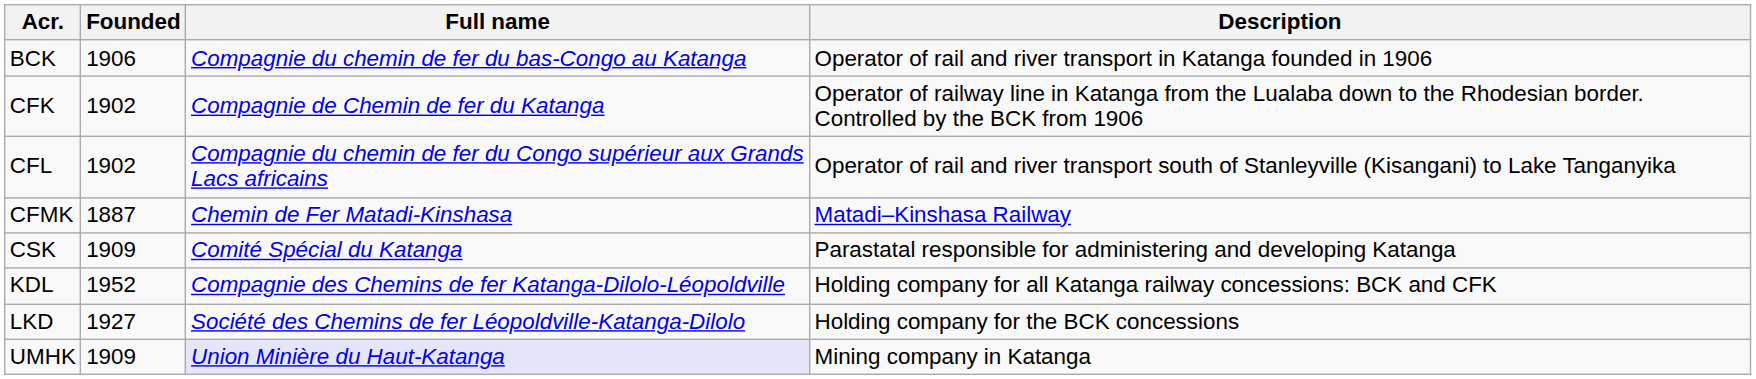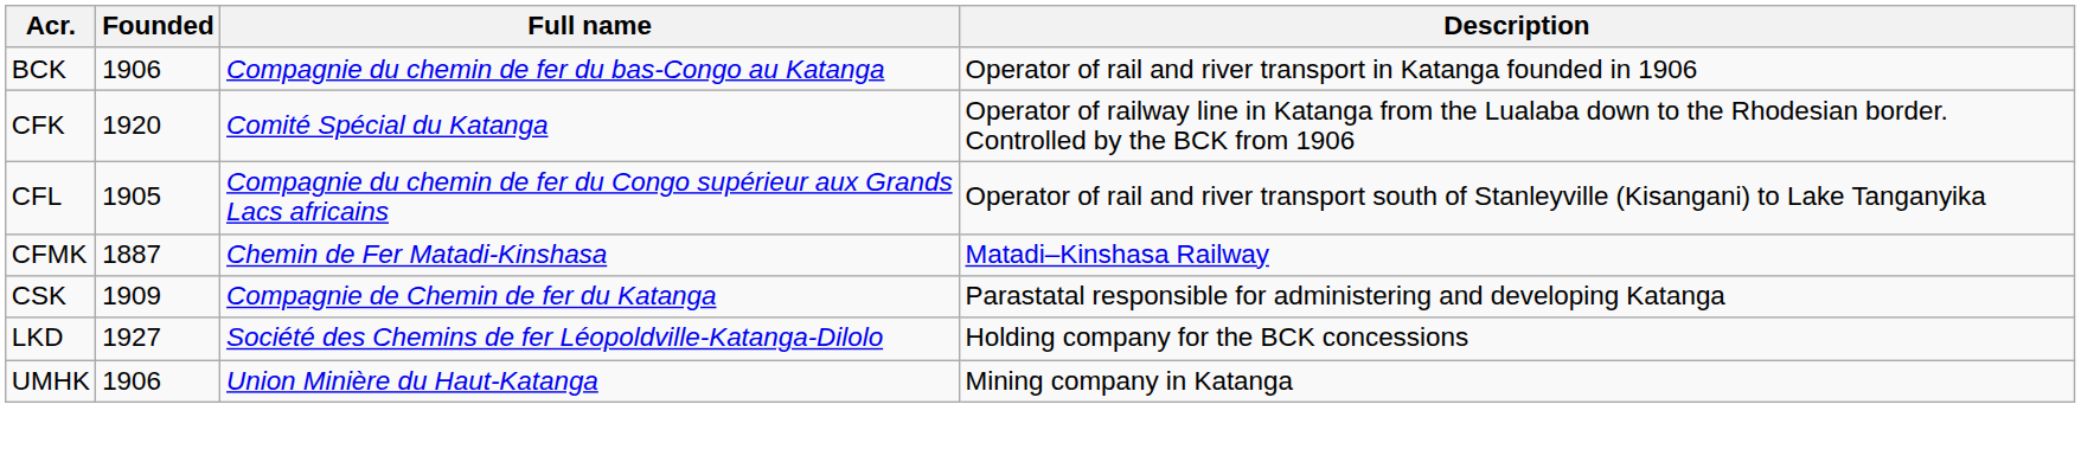 <table class="wikitable sortable">
 <tr>
 <th>Acr.</th>
 <th>Founded</th>
 <th>Full name</th>
 <th>Description</th>
 </tr>
 <tr>
 <td>BCK</td>
 <td>1906</td>
 <td><em><a href='#'>Compagnie du chemin de fer du bas-Congo au Katanga</a></em></td>
 <td>Operator of rail and river transport in Katanga founded in 1906</td>
 </tr>
 <tr>
 <td>CFK</td>
-<td>1902</td>
-<td><em><a href='#'>Compagnie de Chemin de fer du Katanga</a></em></td>
+<td>1920</td>
+<td><em><a href='#'>Comité Spécial du Katanga</a></em></td>
 <td>Operator of railway line in Katanga from the Lualaba down to the Rhodesian border. Controlled by the BCK from 1906</td>
 </tr>
 <tr>
 <td>CFL</td>
-<td>1902</td>
+<td>1905</td>
 <td><em><a href='#'>Compagnie du chemin de fer du Congo supérieur aux Grands Lacs africains</a></em></td>
 <td>Operator of rail and river transport south of Stanleyville (Kisangani) to Lake Tanganyika</td>
 </tr>
 <tr>
 <td>CFMK</td>
 <td>1887</td>
 <td><em><a href='#'>Chemin de Fer Matadi-Kinshasa</a></em></td>
 <td><a href='#'>Matadi–Kinshasa Railway</a></td>
 </tr>
 <tr>
 <td>CSK</td>
 <td>1909</td>
-<td><em><a href='#'>Comité Spécial du Katanga</a></em></td>
+<td><em><a href='#'>Compagnie de Chemin de fer du Katanga</a></em></td>
 <td>Parastatal responsible for administering and developing Katanga</td>
-</tr>
-<tr>
-<td>KDL</td>
-<td>1952</td>
-<td><em><a href='#'>Compagnie des Chemins de fer Katanga-Dilolo-Léopoldville</a></em></td>
-<td>Holding company for all Katanga railway concessions: BCK and CFK</td>
 </tr>
 <tr>
 <td>LKD</td>
 <td>1927</td>
 <td><em><a href='#'>Société des Chemins de fer Léopoldville-Katanga-Dilolo</a></em></td>
 <td>Holding company for the BCK concessions</td>
 </tr>
 <tr>
 <td>UMHK</td>
-<td>1909</td>
-<td style="background: lavender;"><em><a href='#'>Union Minière du Haut-Katanga</a></em></td>
+<td>1906</td>
+<td><em><a href='#'>Union Minière du Haut-Katanga</a></em></td>
 <td>Mining company in Katanga</td>
 </tr>
 </table>
